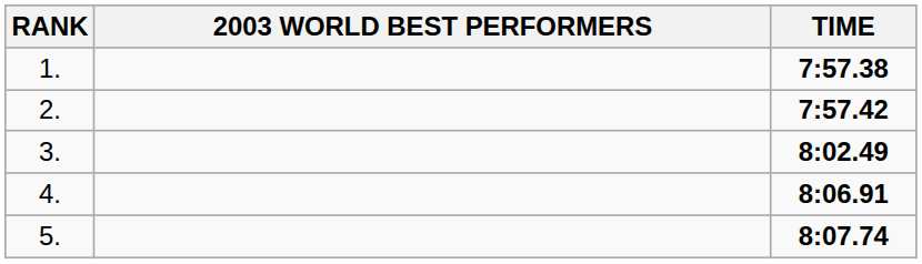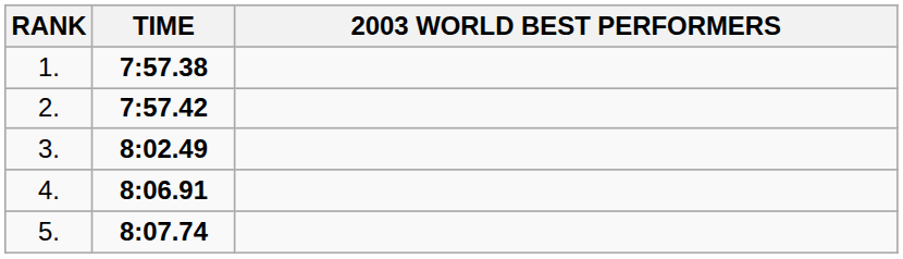 <table class="wikitable" style="border-collapse: collapse; font-size: 90%;">
 <tr>
 <th>RANK</th>
+<th align="center" style="width: 5em">TIME</th>
 <th align="center" style="width: 25em">2003 WORLD BEST PERFORMERS</th>
-<th align="center" style="width: 5em">TIME</th>
 </tr>
 <tr>
 <td align="center">1.</td>
+<td align="center"><strong>7:57.38</strong></td>
 <td></td>
-<td align="center"><strong>7:57.38</strong></td>
 </tr>
 <tr>
 <td align="center">2.</td>
+<td align="center"><strong>7:57.42</strong></td>
 <td></td>
-<td align="center"><strong>7:57.42</strong></td>
 </tr>
 <tr>
 <td align="center">3.</td>
+<td align="center"><strong>8:02.49</strong></td>
 <td></td>
-<td align="center"><strong>8:02.49</strong></td>
 </tr>
 <tr>
 <td align="center">4.</td>
+<td align="center"><strong>8:06.91</strong></td>
 <td></td>
-<td align="center"><strong>8:06.91</strong></td>
 </tr>
 <tr>
 <td align="center">5.</td>
+<td align="center"><strong>8:07.74</strong></td>
 <td></td>
-<td align="center"><strong>8:07.74</strong></td>
 </tr>
 </table>
